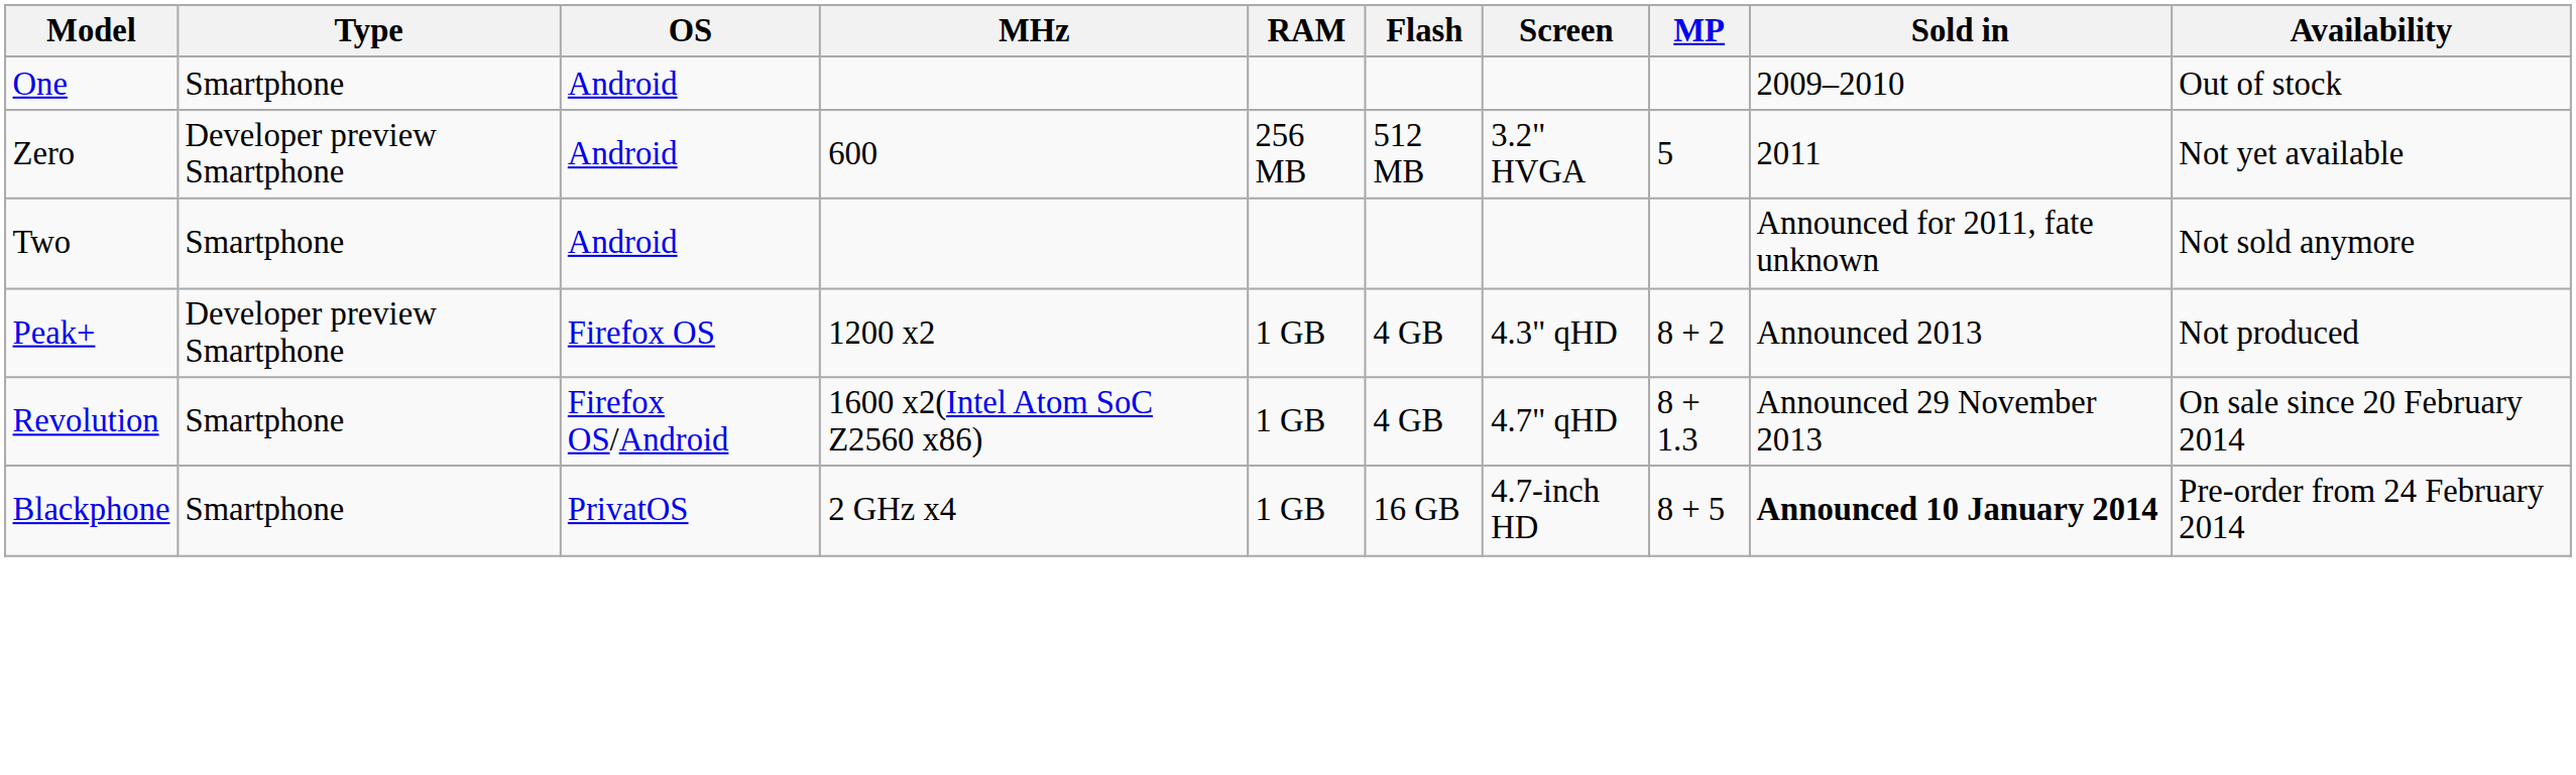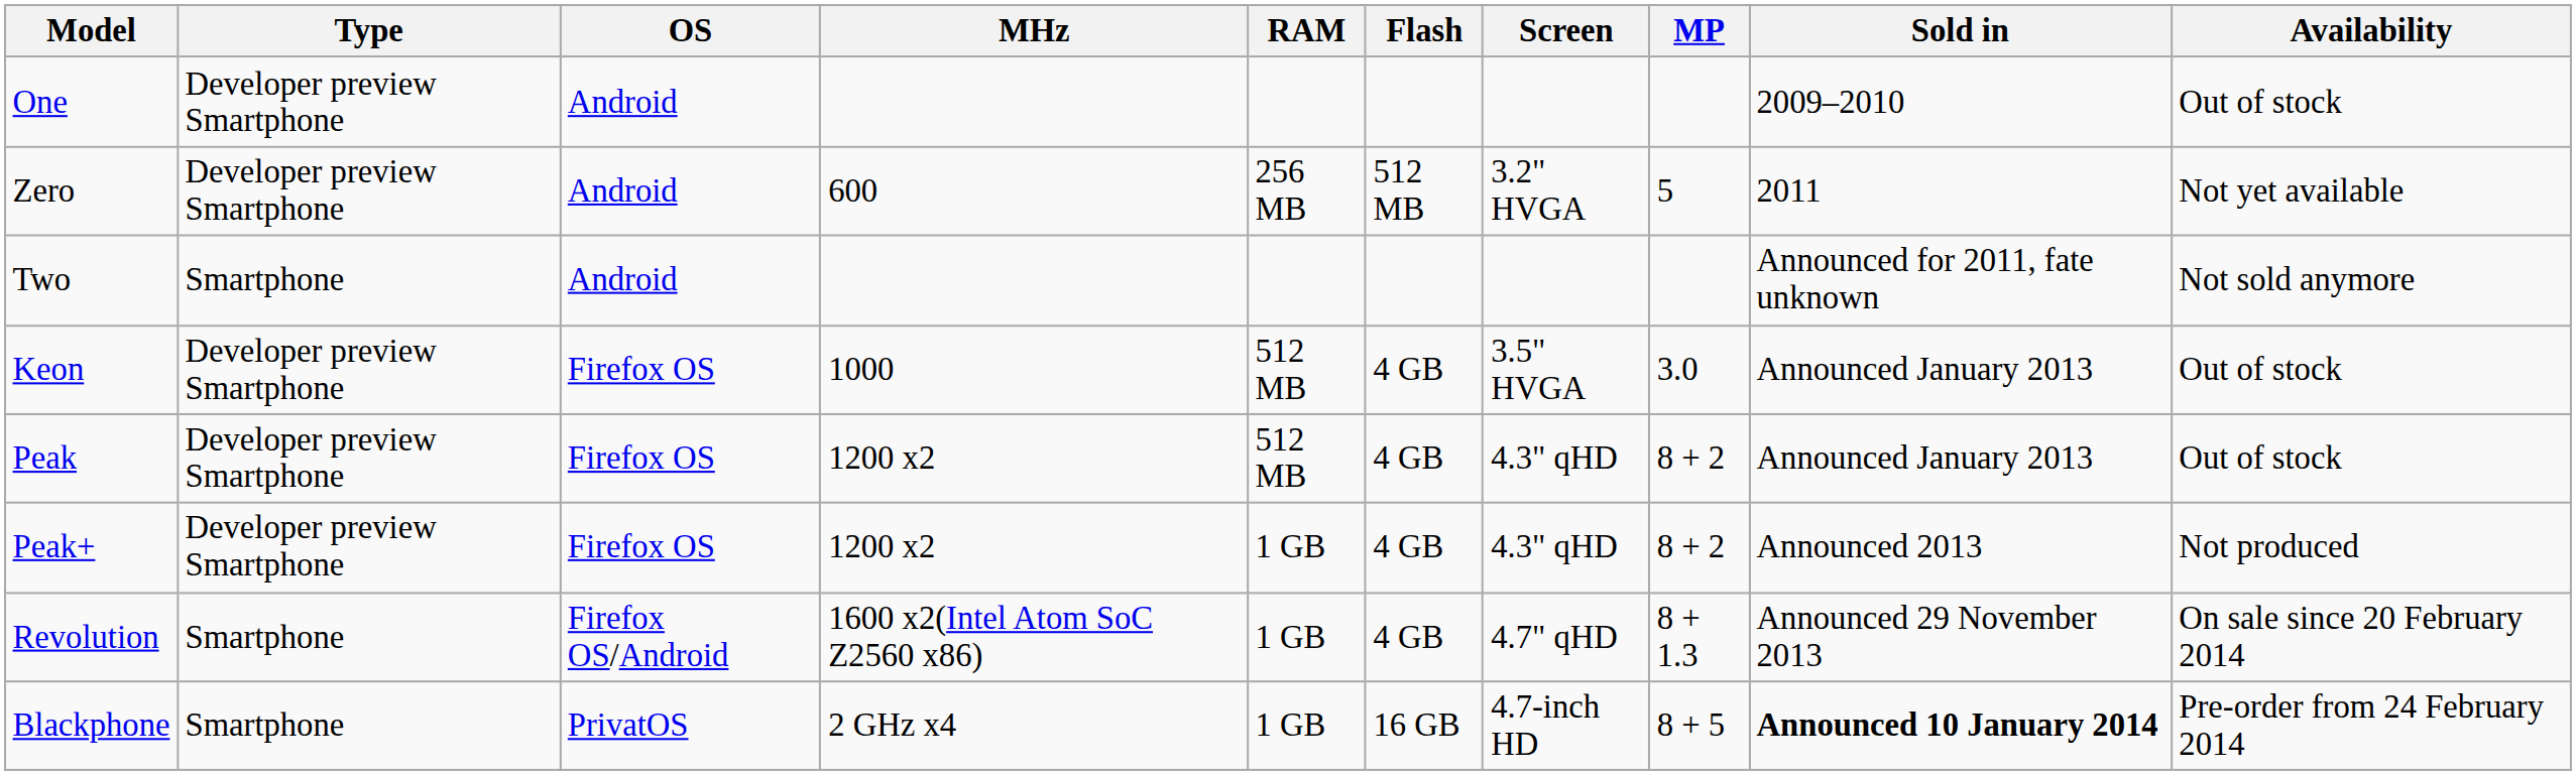 <table class=wikitable>
 <tr>
 <th>Model</th>
 <th>Type</th>
 <th>OS</th>
 <th>MHz</th>
 <th>RAM</th>
 <th>Flash</th>
 <th>Screen</th>
 <th><a href='#'>MP</a></th>
 <th>Sold in</th>
 <th>Availability</th>
 </tr>
 <tr>
 <td><a href='#'>One</a></td>
-<td>Smartphone</td>
+<td>Developer preview Smartphone</td>
 <td><a href='#'>Android</a></td>
 <td></td>
 <td></td>
 <td></td>
 <td></td>
 <td></td>
 <td>2009–2010</td>
 <td>Out of stock</td>
 </tr>
 <tr>
 <td>Zero</td>
 <td>Developer preview Smartphone</td>
 <td><a href='#'>Android</a></td>
 <td>600</td>
 <td>256 MB</td>
 <td>512 MB</td>
 <td>3.2" HVGA</td>
 <td>5</td>
 <td>2011</td>
 <td>Not yet available</td>
 </tr>
 <tr>
 <td>Two</td>
 <td>Smartphone</td>
 <td><a href='#'>Android</a></td>
 <td></td>
 <td></td>
 <td></td>
 <td></td>
 <td></td>
 <td>Announced for 2011, fate unknown</td>
 <td>Not sold anymore</td>
+</tr>
+<tr>
+<td><a href='#'>Keon</a></td>
+<td>Developer preview Smartphone</td>
+<td><a href='#'>Firefox OS</a></td>
+<td>1000</td>
+<td>512 MB</td>
+<td>4 GB</td>
+<td>3.5" HVGA</td>
+<td>3.0</td>
+<td>Announced January 2013</td>
+<td>Out of stock</td>
+</tr>
+<tr>
+<td><a href='#'>Peak</a></td>
+<td>Developer preview Smartphone</td>
+<td><a href='#'>Firefox OS</a></td>
+<td>1200 x2</td>
+<td>512 MB</td>
+<td>4 GB</td>
+<td>4.3" qHD</td>
+<td>8 + 2</td>
+<td>Announced January 2013</td>
+<td>Out of stock</td>
 </tr>
 <tr>
 <td><a href='#'>Peak+</a></td>
 <td>Developer preview Smartphone</td>
 <td><a href='#'>Firefox OS</a></td>
 <td>1200 x2</td>
 <td>1 GB</td>
 <td>4 GB</td>
 <td>4.3" qHD</td>
 <td>8 + 2</td>
 <td>Announced 2013</td>
 <td>Not produced</td>
 </tr>
 <tr>
 <td><a href='#'>Revolution</a></td>
 <td>Smartphone</td>
 <td><a href='#'>Firefox OS</a>/<a href='#'>Android</a></td>
 <td>1600 x2(<a href='#'>Intel Atom SoC</a> Z2560 x86)</td>
 <td>1 GB</td>
 <td>4 GB</td>
 <td>4.7" qHD</td>
 <td>8 + 1.3</td>
 <td>Announced 29 November 2013</td>
 <td>On sale since 20 February 2014</td>
 </tr>
 <tr>
 <td><a href='#'>Blackphone</a></td>
 <td>Smartphone</td>
 <td><a href='#'>PrivatOS</a></td>
 <td>2 GHz x4</td>
 <td>1 GB</td>
 <td>16 GB</td>
 <td>4.7-inch HD</td>
 <td>8 + 5</td>
 <td><strong>Announced 10 January 2014</strong></td>
 <td>Pre-order from 24 February 2014</td>
 </tr>
 </table>
